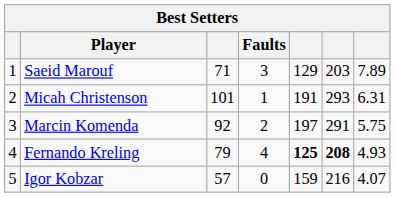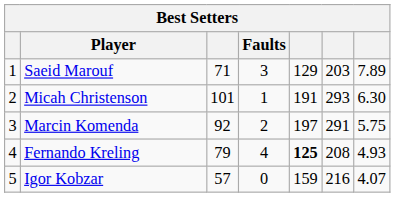 <table class="wikitable sortable" style=font-size:90%>
 <tr>
 <th colspan=7>Best Setters</th>
 </tr>
 <tr>
 <th></th>
 <th width=158>Player</th>
 <th width=20></th>
 <th width=20>Faults</th>
 <th width=20></th>
 <th width=20></th>
 <th width=20></th>
 </tr>
 <tr>
 <td>1</td>
 <td> <a href='#'>Saeid Marouf</a></td>
 <td align=center>71</td>
 <td align=center>3</td>
 <td align=center>129</td>
 <td align=center>203</td>
 <td align=center>7.89</td>
 </tr>
 <tr>
 <td>2</td>
 <td> <a href='#'>Micah Christenson</a></td>
 <td align=center>101</td>
 <td align=center>1</td>
 <td align=center>191</td>
 <td align=center>293</td>
-<td align=center>6.31</td>
+<td align=center>6.30</td>
 </tr>
 <tr>
 <td>3</td>
 <td> <a href='#'>Marcin Komenda</a></td>
 <td align=center>92</td>
 <td align=center>2</td>
 <td align=center>197</td>
 <td align=center>291</td>
 <td align=center>5.75</td>
 </tr>
 <tr>
 <td>4</td>
 <td> <a href='#'>Fernando Kreling</a></td>
 <td align=center>79</td>
 <td align=center>4</td>
 <td align=center><strong>125</strong></td>
-<td align=center><strong>208</strong></td>
+<td align=center>208</td>
 <td align=center>4.93</td>
 </tr>
 <tr>
 <td>5</td>
 <td> <a href='#'>Igor Kobzar</a></td>
 <td align=center>57</td>
 <td align=center>0</td>
 <td align=center>159</td>
 <td align=center>216</td>
 <td align=center>4.07</td>
 </tr>
 </table>
